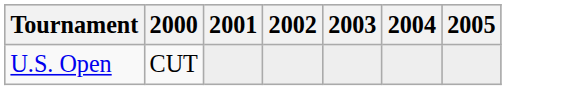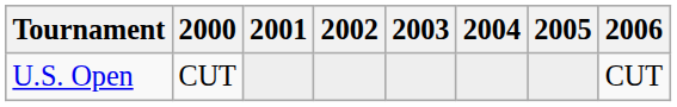 <table class="wikitable" style="font-size:95%;">
 <tr>
 <th>Tournament</th>
 <th>2000</th>
 <th>2001</th>
 <th>2002</th>
 <th>2003</th>
 <th>2004</th>
 <th>2005</th>
+<th>2006</th>
 </tr>
 <tr>
 <td><a href='#'>U.S. Open</a></td>
 <td align="center">CUT</td>
 <td style="background:#eeeeee;"></td>
 <td style="background:#eeeeee;"></td>
 <td style="background:#eeeeee;"></td>
 <td style="background:#eeeeee;"></td>
 <td style="background:#eeeeee;"></td>
+<td align="center">CUT</td>
 </tr>
 </table>
